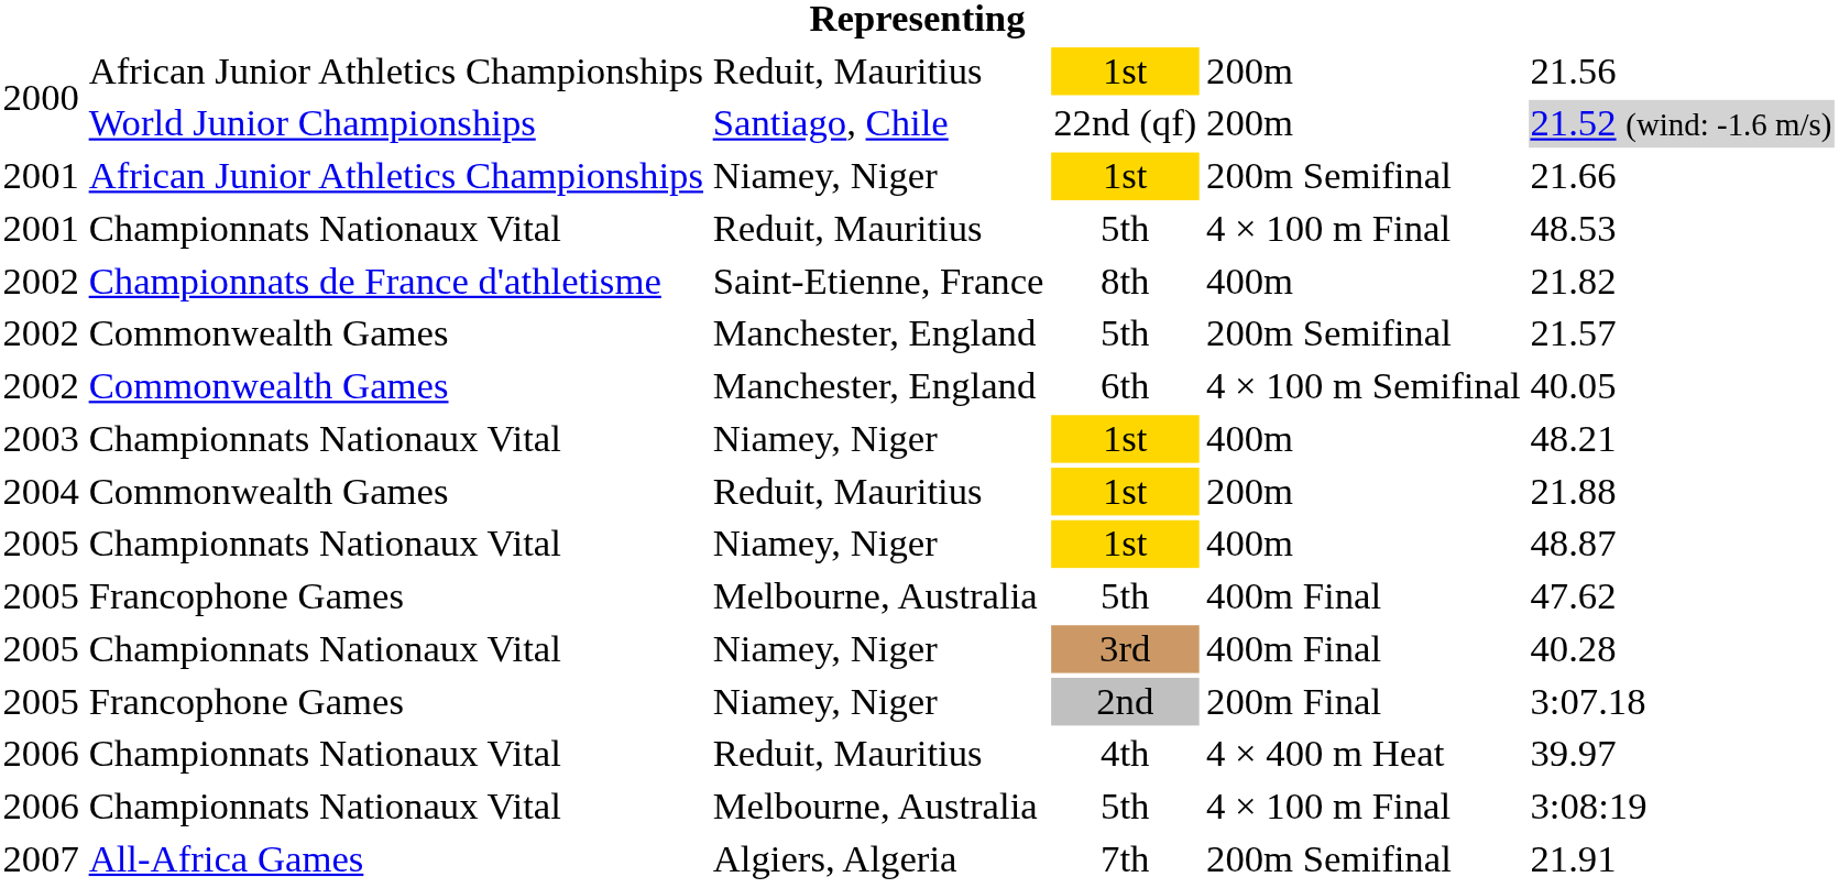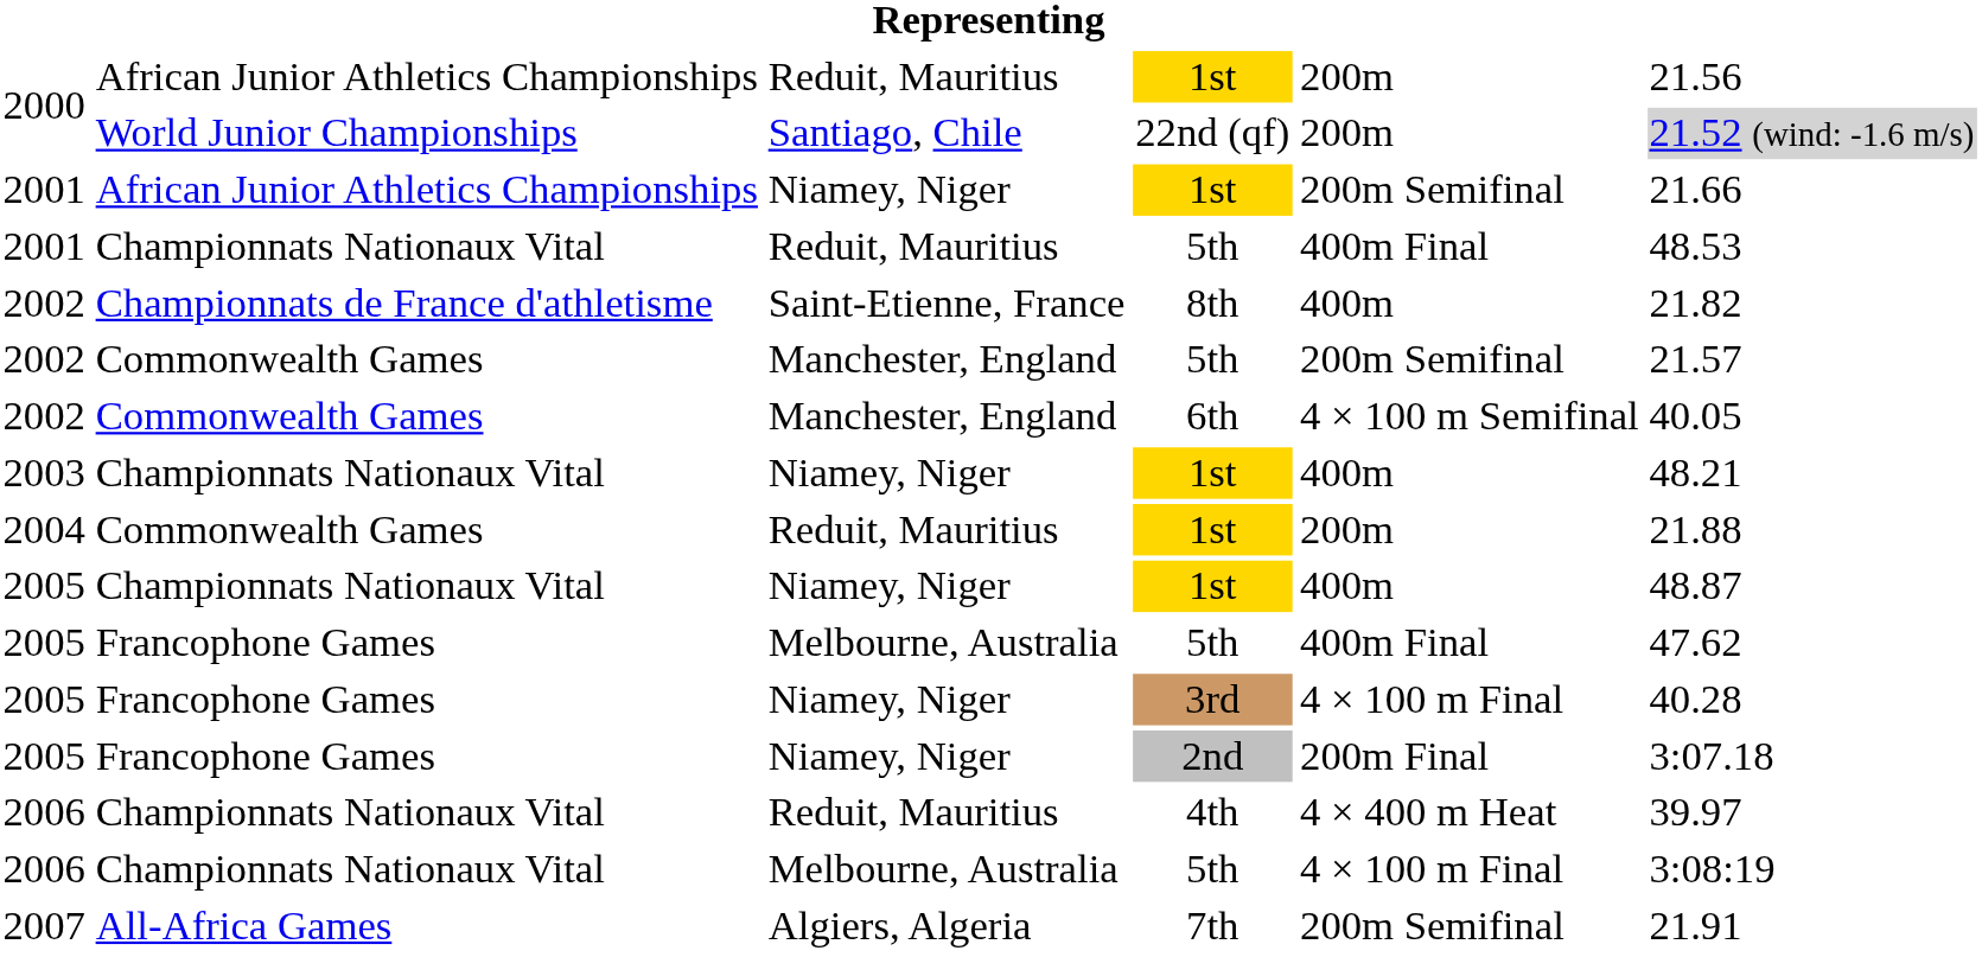 <table>
 <tr>
 <th colspan="6">Representing </th>
 </tr>
 <tr>
 <td rowspan=2>2000</td>
 <td>African Junior Athletics Championships</td>
 <td>Reduit, Mauritius</td>
 <td bgcolor="gold" align="center">1st</td>
 <td>200m</td>
 <td>21.56</td>
 </tr>
 <tr>
 <td><a href='#'>World Junior Championships</a></td>
 <td><a href='#'>Santiago</a>, <a href='#'>Chile</a></td>
 <td>22nd (qf)</td>
 <td>200m</td>
 <td style="background: lightgrey;"><a href='#'>21.52</a> <small>(wind: -1.6 m/s)</small></td>
 </tr>
 <tr>
 <td>2001</td>
 <td><a href='#'>African Junior Athletics Championships</a></td>
 <td>Niamey, Niger</td>
 <td bgcolor="gold" align="center">1st</td>
 <td>200m Semifinal</td>
 <td>21.66</td>
 </tr>
 <tr>
 <td>2001</td>
 <td>Championnats Nationaux Vital</td>
 <td>Reduit, Mauritius</td>
 <td bgcolor="white" align="center">5th</td>
-<td>4 × 100 m Final</td>
+<td>400m Final</td>
 <td>48.53</td>
 </tr>
 <tr>
 <td>2002</td>
 <td><a href='#'>Championnats de France d'athletisme</a></td>
 <td>Saint-Etienne, France</td>
 <td bgcolor="white" align="center">8th</td>
 <td>400m</td>
 <td>21.82</td>
 </tr>
 <tr>
 <td>2002</td>
 <td>Commonwealth Games</td>
 <td>Manchester, England</td>
 <td bgcolor="white" align="center">5th</td>
 <td>200m Semifinal</td>
 <td>21.57</td>
 </tr>
 <tr>
 <td>2002</td>
 <td><a href='#'>Commonwealth Games</a></td>
 <td>Manchester, England</td>
 <td bgcolor="white" align="center">6th</td>
 <td>4 × 100 m Semifinal</td>
 <td>40.05</td>
 </tr>
 <tr>
 <td>2003</td>
 <td>Championnats Nationaux Vital</td>
 <td>Niamey, Niger</td>
 <td bgcolor="gold" align="center">1st</td>
 <td>400m</td>
 <td>48.21</td>
 </tr>
 <tr>
 <td>2004</td>
 <td>Commonwealth Games</td>
 <td>Reduit, Mauritius</td>
 <td bgcolor="gold" align="center">1st</td>
 <td>200m</td>
 <td>21.88</td>
 </tr>
 <tr>
 <td>2005</td>
 <td>Championnats Nationaux Vital</td>
 <td>Niamey, Niger</td>
 <td bgcolor="gold" align="center">1st</td>
 <td>400m</td>
 <td>48.87</td>
 </tr>
 <tr>
 <td>2005</td>
 <td>Francophone Games</td>
 <td>Melbourne, Australia</td>
 <td bgcolor="white" align="center">5th</td>
 <td>400m Final</td>
 <td>47.62</td>
 </tr>
 <tr>
 <td>2005</td>
-<td>Championnats Nationaux Vital</td>
+<td>Francophone Games</td>
 <td>Niamey, Niger</td>
 <td bgcolor="cc9966" align="center">3rd</td>
-<td>400m Final</td>
+<td>4 × 100 m Final</td>
 <td>40.28</td>
 </tr>
 <tr>
 <td>2005</td>
 <td>Francophone Games</td>
 <td>Niamey, Niger</td>
 <td bgcolor="silver" align="center">2nd</td>
 <td>200m Final</td>
 <td>3:07.18</td>
 </tr>
 <tr>
 <td>2006</td>
 <td>Championnats Nationaux Vital</td>
 <td>Reduit, Mauritius</td>
 <td bgcolor="white" align="center">4th</td>
 <td>4 × 400 m Heat</td>
 <td>39.97</td>
 </tr>
 <tr>
 <td>2006</td>
 <td>Championnats Nationaux Vital</td>
 <td>Melbourne, Australia</td>
 <td bgcolor="white" align="center">5th</td>
 <td>4 × 100 m Final</td>
 <td>3:08:19</td>
 </tr>
 <tr>
 <td>2007</td>
 <td><a href='#'>All-Africa Games</a></td>
 <td>Algiers, Algeria</td>
 <td bgcolor="white" align="center">7th</td>
 <td>200m Semifinal</td>
 <td>21.91</td>
 </tr>
 </table>
